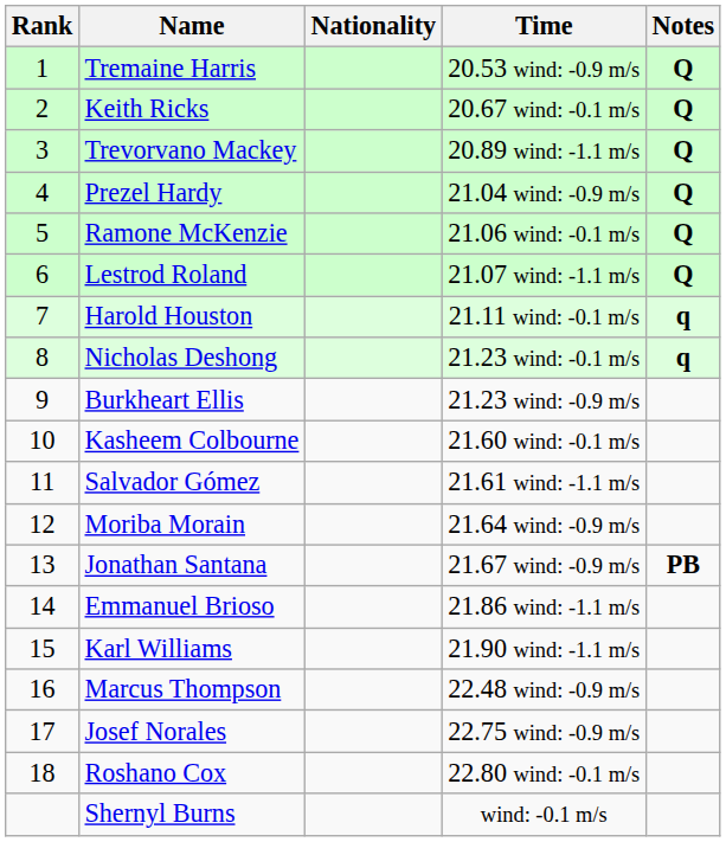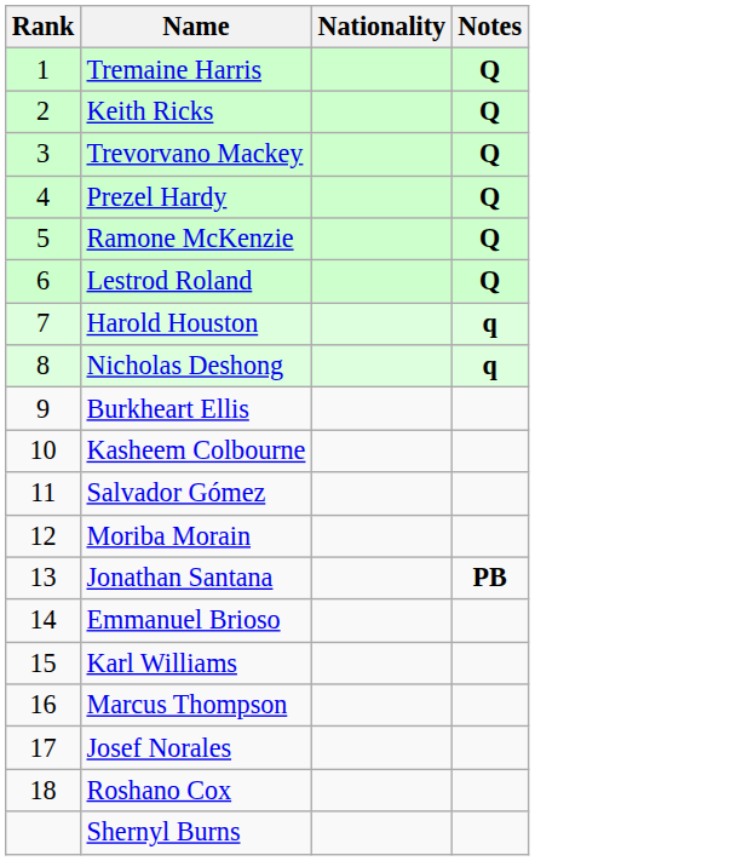 <table class="wikitable sortable" style="text-align:center">
 <tr>
 <th>Rank</th>
 <th>Name</th>
 <th>Nationality</th>
-<th>Time</th>
 <th>Notes</th>
 </tr>
 <tr bgcolor=ccffcc>
 <td>1</td>
 <td align=left><a href='#'>Tremaine Harris</a></td>
 <td align=left></td>
-<td>20.53 <small>wind: -0.9 m/s</small></td>
 <td><strong>Q</strong></td>
 </tr>
 <tr bgcolor=ccffcc>
 <td>2</td>
 <td align=left><a href='#'>Keith Ricks</a></td>
 <td align=left></td>
-<td>20.67 <small>wind: -0.1 m/s</small></td>
 <td><strong>Q</strong></td>
 </tr>
 <tr bgcolor=ccffcc>
 <td>3</td>
 <td align=left><a href='#'>Trevorvano Mackey</a></td>
 <td align=left></td>
-<td>20.89 <small>wind: -1.1 m/s</small></td>
 <td><strong>Q</strong></td>
 </tr>
 <tr bgcolor=ccffcc>
 <td>4</td>
 <td align=left><a href='#'>Prezel Hardy</a></td>
 <td align=left></td>
-<td>21.04 <small>wind: -0.9 m/s</small></td>
 <td><strong>Q</strong></td>
 </tr>
 <tr bgcolor=ccffcc>
 <td>5</td>
 <td align=left><a href='#'>Ramone McKenzie</a></td>
 <td align=left></td>
-<td>21.06 <small>wind: -0.1 m/s</small></td>
 <td><strong>Q</strong></td>
 </tr>
 <tr bgcolor=ccffcc>
 <td>6</td>
 <td align=left><a href='#'>Lestrod Roland</a></td>
 <td align=left></td>
-<td>21.07 <small>wind: -1.1 m/s</small></td>
 <td><strong>Q</strong></td>
 </tr>
 <tr bgcolor=ddffdd>
 <td>7</td>
 <td align=left><a href='#'>Harold Houston</a></td>
 <td align=left></td>
-<td>21.11 <small>wind: -0.1 m/s</small></td>
 <td><strong>q</strong></td>
 </tr>
 <tr bgcolor=ddffdd>
 <td>8</td>
 <td align=left><a href='#'>Nicholas Deshong</a></td>
 <td align=left></td>
-<td>21.23 <small>wind: -0.1 m/s</small></td>
 <td><strong>q</strong></td>
 </tr>
 <tr>
 <td>9</td>
 <td align=left><a href='#'>Burkheart Ellis</a></td>
 <td align=left></td>
-<td>21.23 <small>wind: -0.9 m/s</small></td>
 <td></td>
 </tr>
 <tr>
 <td>10</td>
 <td align=left><a href='#'>Kasheem Colbourne</a></td>
 <td align=left></td>
-<td>21.60 <small>wind: -0.1 m/s</small></td>
 <td></td>
 </tr>
 <tr>
 <td>11</td>
 <td align=left><a href='#'>Salvador Gómez</a></td>
 <td align=left></td>
-<td>21.61 <small>wind: -1.1 m/s</small></td>
 <td></td>
 </tr>
 <tr>
 <td>12</td>
 <td align=left><a href='#'>Moriba Morain</a></td>
 <td align=left></td>
-<td>21.64 <small>wind: -0.9 m/s</small></td>
 <td></td>
 </tr>
 <tr>
 <td>13</td>
 <td align=left><a href='#'>Jonathan Santana</a></td>
 <td align=left></td>
-<td>21.67 <small>wind: -0.9 m/s</small></td>
 <td><strong>PB</strong></td>
 </tr>
 <tr>
 <td>14</td>
 <td align=left><a href='#'>Emmanuel Brioso</a></td>
 <td align=left></td>
-<td>21.86 <small>wind: -1.1 m/s</small></td>
 <td></td>
 </tr>
 <tr>
 <td>15</td>
 <td align=left><a href='#'>Karl Williams</a></td>
 <td align=left></td>
-<td>21.90 <small>wind: -1.1 m/s</small></td>
 <td></td>
 </tr>
 <tr>
 <td>16</td>
 <td align=left><a href='#'>Marcus Thompson</a></td>
 <td align=left></td>
-<td>22.48 <small>wind: -0.9 m/s</small></td>
 <td></td>
 </tr>
 <tr>
 <td>17</td>
 <td align=left><a href='#'>Josef Norales</a></td>
 <td align=left></td>
-<td>22.75 <small>wind: -0.9 m/s</small></td>
 <td></td>
 </tr>
 <tr>
 <td>18</td>
 <td align=left><a href='#'>Roshano Cox</a></td>
 <td align=left></td>
-<td>22.80 <small>wind: -0.1 m/s</small></td>
 <td></td>
 </tr>
 <tr>
 <td></td>
 <td align=left><a href='#'>Shernyl Burns</a></td>
 <td align=left></td>
-<td> <small>wind: -0.1 m/s</small></td>
 <td></td>
 </tr>
 </table>
